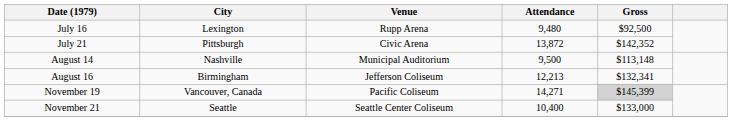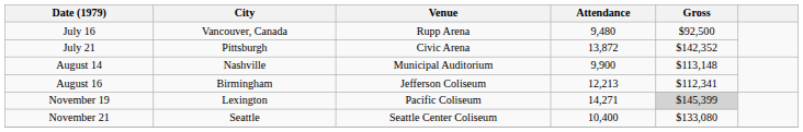 <table class="wikitable plainrowheaders" style="text-align:center;">
 <tr>
 <th scope="col" style="width:13em;">Date (1979)</th>
 <th scope="col" style="width:16em;">City</th>
 <th scope="col" style="width:19em;">Venue</th>
 <th scope="col" style="width:9em;">Attendance</th>
 <th scope="col" style="width:7em;">Gross</th>
 <th scope="col" style="width:5em;" class="unsortable"></th>
 </tr>
 <tr>
 <td>July 16</td>
-<td>Lexington</td>
+<td>Vancouver, Canada</td>
 <td>Rupp Arena</td>
 <td>9,480</td>
 <td>$92,500</td>
 <td rowspan="2"></td>
 </tr>
 <tr>
 <td>July 21</td>
 <td>Pittsburgh</td>
 <td>Civic Arena</td>
 <td>13,872</td>
 <td>$142,352</td>
 </tr>
 <tr>
 <td>August 14</td>
 <td>Nashville</td>
 <td>Municipal Auditorium</td>
-<td>9,500</td>
+<td>9,900</td>
 <td>$113,148</td>
 <td rowspan="2"></td>
 </tr>
 <tr>
 <td>August 16</td>
 <td>Birmingham</td>
 <td>Jefferson Coliseum</td>
 <td>12,213</td>
-<td>$132,341</td>
+<td>$112,341</td>
 </tr>
 <tr>
 <td>November 19</td>
-<td>Vancouver, Canada</td>
+<td>Lexington</td>
 <td>Pacific Coliseum</td>
 <td>14,271</td>
 <td style="background: lightgrey;">$145,399</td>
 <td rowspan="2"></td>
 </tr>
 <tr>
 <td>November 21</td>
 <td>Seattle</td>
 <td>Seattle Center Coliseum</td>
 <td>10,400</td>
-<td>$133,000</td>
+<td>$133,080</td>
 </tr>
 <tr>
 </tr>
 </table>
